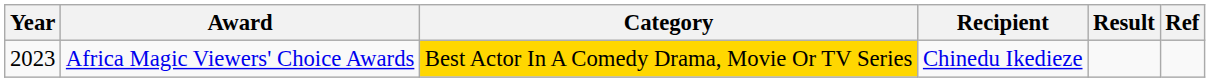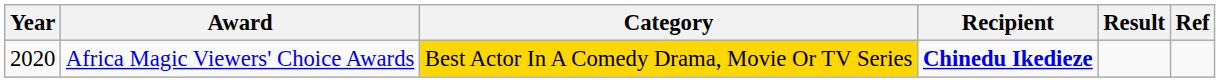 <table class="wikitable">
 <tr>
 <th>Year</th>
 <th>Award</th>
 <th>Category</th>
 <th>Recipient</th>
 <th>Result</th>
 <th>Ref</th>
 </tr>
 <tr>
-<td>2023</td>
+<td>2020</td>
 <td><a href='#'>Africa Magic Viewers' Choice Awards</a></td>
 <td style="background: gold;">Best Actor In A Comedy Drama, Movie Or TV Series</td>
-<td><a href='#'>Chinedu Ikedieze</a></td>
+<td><strong><a href='#'>Chinedu Ikedieze</a></strong></td>
 <td></td>
 <td></td>
 </tr>
 </table>
